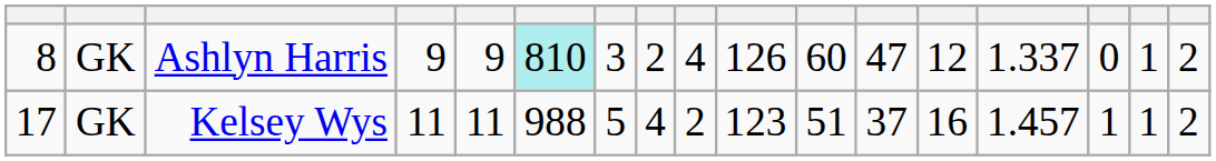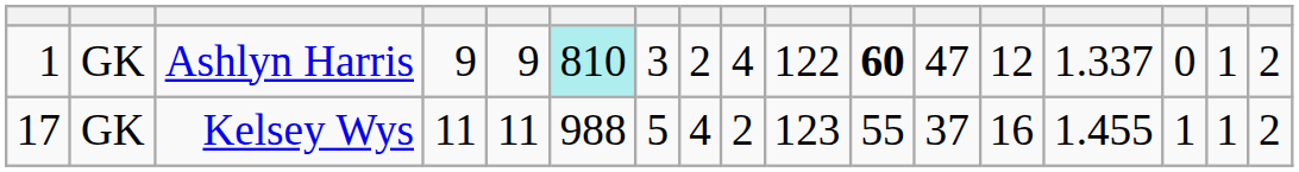 <table class="wikitable sortable" style="text-align:right;">
 <tr>
 <th></th>
 <th></th>
 <th></th>
 <th></th>
 <th></th>
 <th></th>
 <th></th>
 <th></th>
 <th></th>
 <th></th>
 <th></th>
 <th></th>
 <th></th>
 <th></th>
 <th></th>
 <th></th>
 <th></th>
 </tr>
 <tr>
-<td>8</td>
+<td>1</td>
 <td>GK</td>
 <td><a href='#'>Ashlyn Harris</a></td>
 <td>9</td>
 <td>9</td>
 <td style="background: paleturquoise;">810</td>
 <td>3</td>
 <td>2</td>
 <td>4</td>
-<td>126</td>
-<td>60</td>
+<td>122</td>
+<td><strong>60</strong></td>
 <td>47</td>
 <td>12</td>
 <td>1.337</td>
 <td>0</td>
 <td>1</td>
 <td>2</td>
 </tr>
 <tr>
 <td>17</td>
 <td>GK</td>
 <td><a href='#'>Kelsey Wys</a></td>
 <td>11</td>
 <td>11</td>
 <td>988</td>
 <td>5</td>
 <td>4</td>
 <td>2</td>
 <td>123</td>
-<td>51</td>
+<td>55</td>
 <td>37</td>
 <td>16</td>
-<td>1.457</td>
+<td>1.455</td>
 <td>1</td>
 <td>1</td>
 <td>2</td>
 </tr>
 </table>
